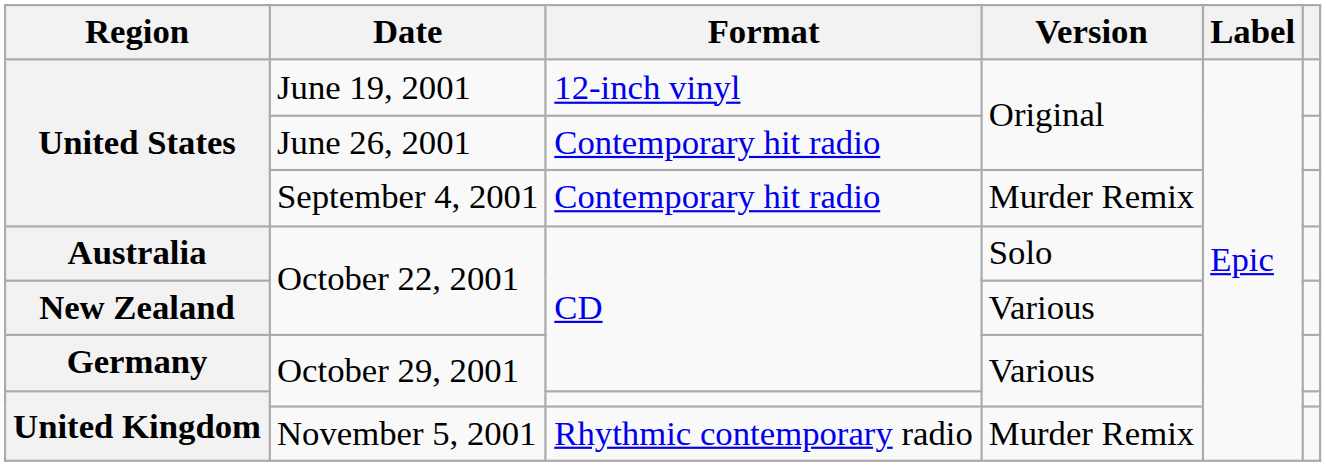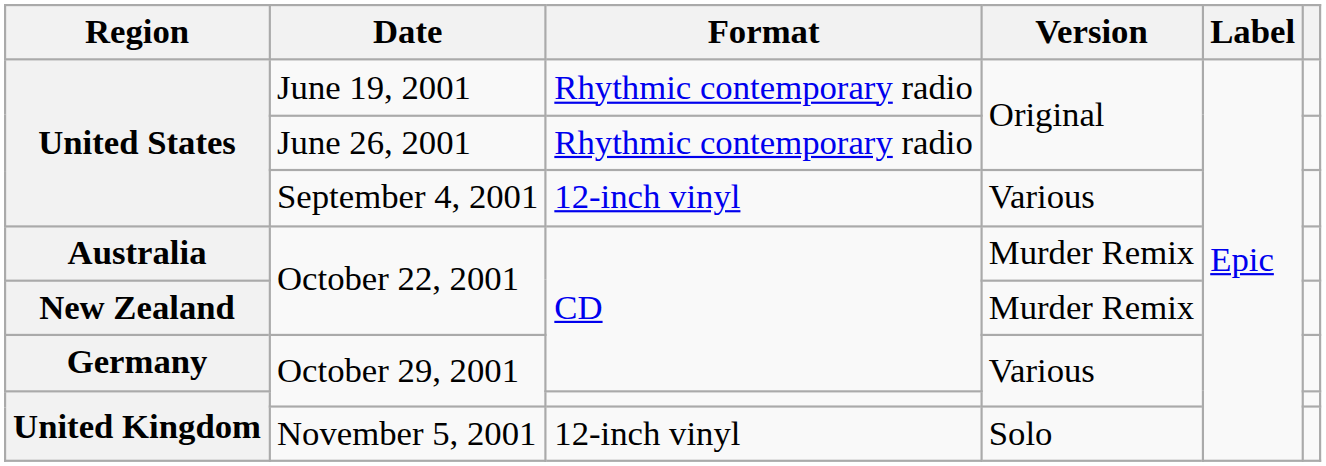 <table class="wikitable plainrowheaders">
 <tr>
 <th scope="col">Region</th>
 <th scope="col">Date</th>
 <th scope="col">Format</th>
 <th scope="col">Version</th>
 <th scope="col">Label</th>
 <th scope="col"></th>
 </tr>
 <tr>
 <th scope="row" rowspan="3">United States</th>
 <td>June 19, 2001</td>
-<td><a href='#'>12-inch vinyl</a></td>
+<td><a href='#'>Rhythmic contemporary</a> radio</td>
 <td rowspan="2">Original</td>
 <td rowspan="8"><a href='#'>Epic</a></td>
 <td></td>
 </tr>
 <tr>
 <td>June 26, 2001</td>
-<td><a href='#'>Contemporary hit radio</a></td>
+<td><a href='#'>Rhythmic contemporary</a> radio</td>
 <td></td>
 </tr>
 <tr>
 <td>September 4, 2001</td>
-<td><a href='#'>Contemporary hit radio</a></td>
-<td>Murder Remix</td>
+<td><a href='#'>12-inch vinyl</a></td>
+<td>Various</td>
 <td></td>
 </tr>
 <tr>
 <th scope="row">Australia</th>
 <td rowspan="2">October 22, 2001</td>
 <td rowspan="3"><a href='#'>CD</a></td>
-<td>Solo</td>
+<td>Murder Remix</td>
 <td></td>
 </tr>
 <tr>
 <th scope="row">New Zealand</th>
-<td>Various</td>
+<td>Murder Remix</td>
 <td></td>
 </tr>
 <tr>
 <th scope="row">Germany</th>
 <td rowspan="2">October 29, 2001</td>
 <td rowspan="2">Various</td>
 <td></td>
 </tr>
 <tr>
 <th scope="row" rowspan="2">United Kingdom</th>
 <td></td>
 <td></td>
 </tr>
 <tr>
 <td>November 5, 2001</td>
-<td><a href='#'>Rhythmic contemporary</a> radio</td>
-<td>Murder Remix</td>
+<td>12-inch vinyl</td>
+<td>Solo</td>
 <td></td>
 </tr>
 </table>
